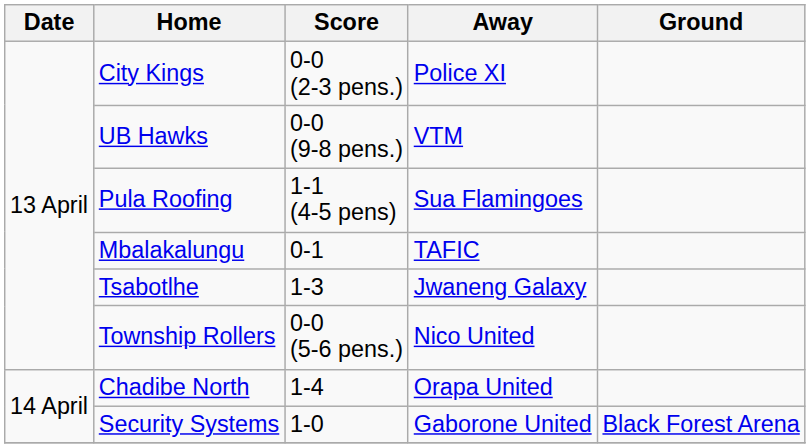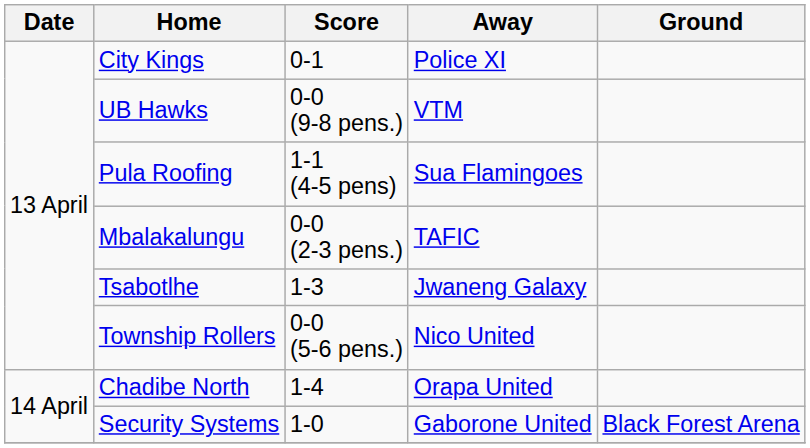 <table class="wikitable sortable">
 <tr>
 <th>Date</th>
 <th>Home</th>
 <th>Score</th>
 <th>Away</th>
 <th>Ground</th>
 </tr>
 <tr>
 <td rowspan="6">13 April</td>
 <td><a href='#'>City Kings</a></td>
-<td>0-0<br>(2-3 pens.)</td>
+<td>0-1</td>
 <td><a href='#'>Police XI</a></td>
 <td></td>
 </tr>
 <tr>
 <td><a href='#'>UB Hawks</a></td>
 <td>0-0<br>(9-8 pens.)</td>
 <td><a href='#'>VTM</a></td>
 <td></td>
 </tr>
 <tr>
 <td><a href='#'>Pula Roofing</a></td>
 <td>1-1<br>(4-5 pens)</td>
 <td><a href='#'>Sua Flamingoes</a></td>
 <td></td>
 </tr>
 <tr>
 <td><a href='#'>Mbalakalungu</a></td>
-<td>0-1</td>
+<td>0-0<br>(2-3 pens.)</td>
 <td><a href='#'>TAFIC</a></td>
 <td></td>
 </tr>
 <tr>
 <td><a href='#'>Tsabotlhe</a></td>
 <td>1-3</td>
 <td><a href='#'>Jwaneng Galaxy</a></td>
 <td></td>
 </tr>
 <tr>
 <td><a href='#'>Township Rollers</a></td>
 <td>0-0<br>(5-6 pens.)</td>
 <td><a href='#'>Nico United</a></td>
 <td></td>
 </tr>
 <tr>
 <td rowspan="2">14 April</td>
 <td><a href='#'>Chadibe North</a></td>
 <td>1-4</td>
 <td><a href='#'>Orapa United</a></td>
 <td></td>
 </tr>
 <tr>
 <td><a href='#'>Security Systems</a></td>
 <td>1-0</td>
 <td><a href='#'>Gaborone United</a></td>
 <td><a href='#'>Black Forest Arena</a></td>
 </tr>
 <tr>
 </tr>
 </table>
